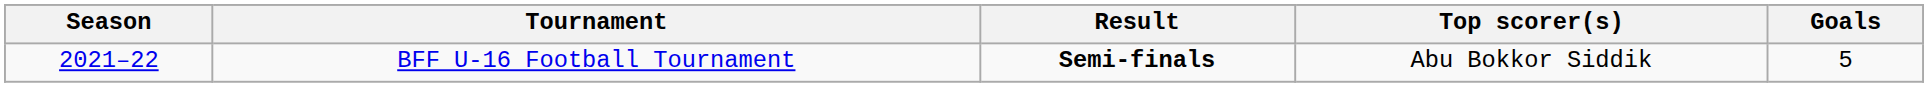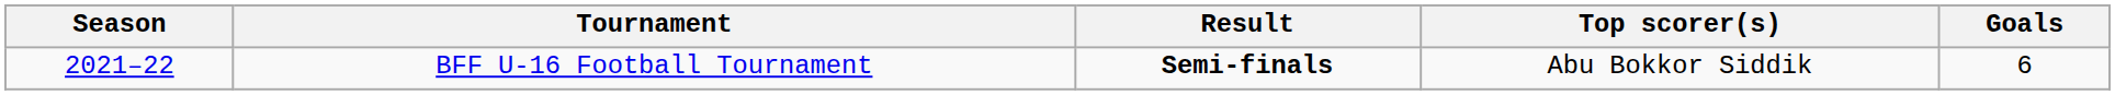 <table class="wikitable sortable" style="text-align: center; font-size: 95%; width: 1000px"">
 <tr>
 <th>Season</th>
 <th>Tournament</th>
 <th>Result</th>
 <th>Top scorer(s)</th>
 <th>Goals</th>
 </tr>
 <tr>
 <td><a href='#'>2021–22</a></td>
 <td><a href='#'>BFF U-16 Football Tournament</a></td>
 <td><strong>Semi-finals</strong></td>
 <td>Abu Bokkor Siddik</td>
-<td>5</td>
+<td>6</td>
 </tr>
 </table>
